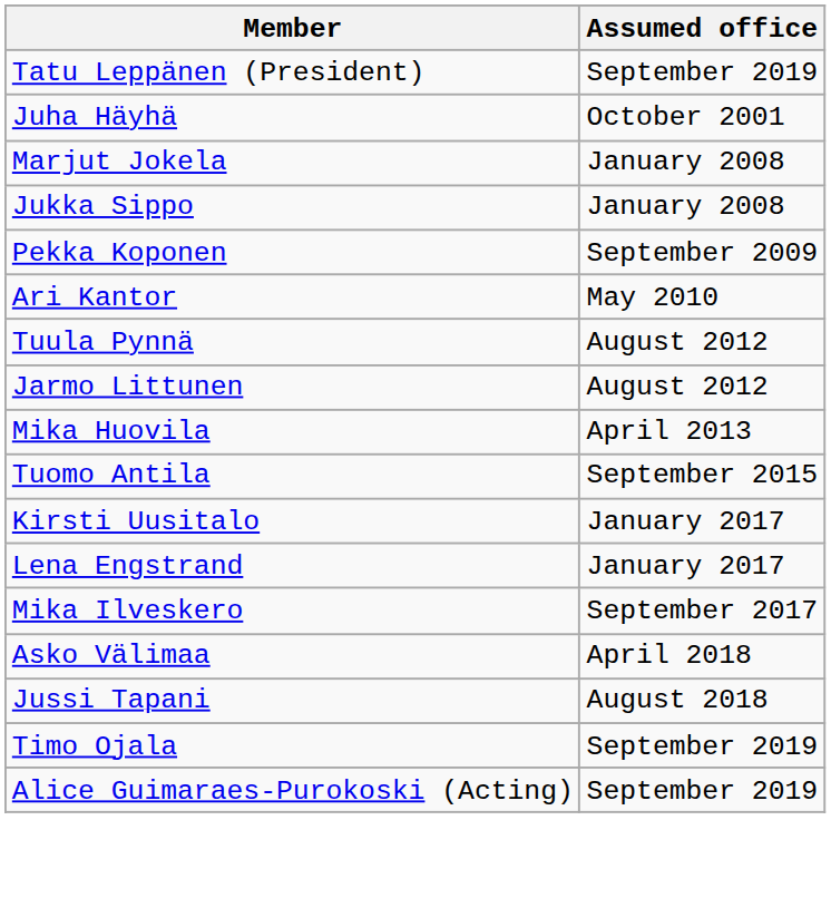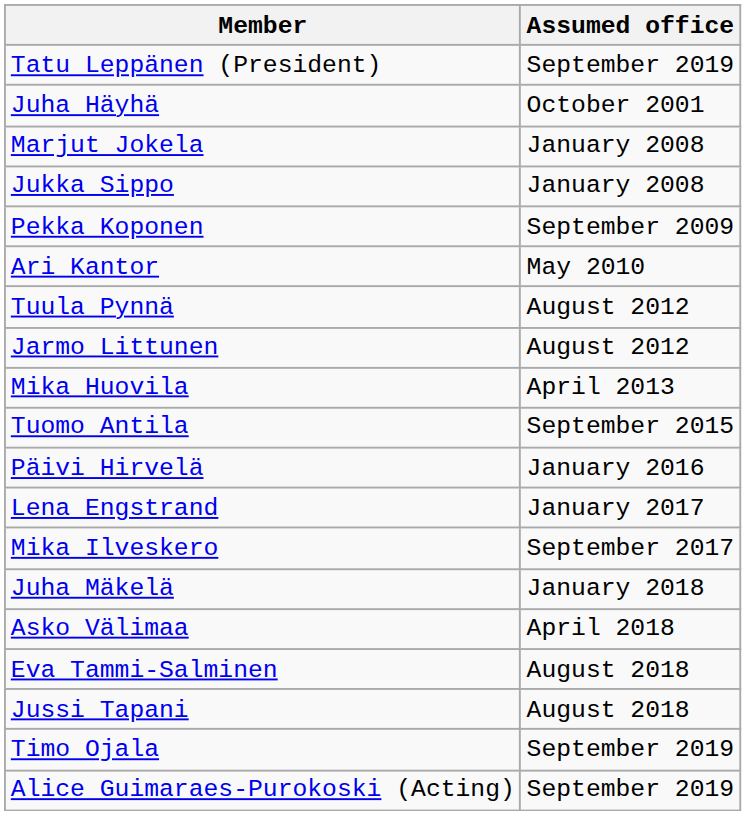 <table class="wikitable sortable">
 <tr>
 <th>Member</th>
 <th>Assumed office</th>
 </tr>
 <tr>
 <td><a href='#'>Tatu Leppänen</a> (President)</td>
 <td>September 2019</td>
 </tr>
 <tr>
 <td><a href='#'>Juha Häyhä</a></td>
 <td>October 2001</td>
 </tr>
 <tr>
 <td><a href='#'>Marjut Jokela</a></td>
 <td>January 2008</td>
 </tr>
 <tr>
 <td><a href='#'>Jukka Sippo</a></td>
 <td>January 2008</td>
 </tr>
 <tr>
 <td><a href='#'>Pekka Koponen</a></td>
 <td>September 2009</td>
 </tr>
 <tr>
 <td><a href='#'>Ari Kantor</a></td>
 <td>May 2010</td>
 </tr>
 <tr>
 <td><a href='#'>Tuula Pynnä</a></td>
 <td>August 2012</td>
 </tr>
 <tr>
 <td><a href='#'>Jarmo Littunen</a></td>
 <td>August 2012</td>
 </tr>
 <tr>
 <td><a href='#'>Mika Huovila</a></td>
 <td>April 2013</td>
 </tr>
 <tr>
 <td><a href='#'>Tuomo Antila</a></td>
 <td>September 2015</td>
 </tr>
 <tr>
-<td><a href='#'>Kirsti Uusitalo</a></td>
-<td>January 2017</td>
+<td><a href='#'>Päivi Hirvelä</a></td>
+<td>January 2016</td>
 </tr>
 <tr>
 <td><a href='#'>Lena Engstrand</a></td>
 <td>January 2017</td>
 </tr>
 <tr>
 <td><a href='#'>Mika Ilveskero</a></td>
 <td>September 2017</td>
 </tr>
 <tr>
+<td><a href='#'>Juha Mäkelä</a></td>
+<td>January 2018</td>
+</tr>
+<tr>
 <td><a href='#'>Asko Välimaa</a></td>
 <td>April 2018</td>
+</tr>
+<tr>
+<td><a href='#'>Eva Tammi-Salminen</a></td>
+<td>August 2018</td>
 </tr>
 <tr>
 <td><a href='#'>Jussi Tapani</a></td>
 <td>August 2018</td>
 </tr>
 <tr>
 <td><a href='#'>Timo Ojala</a></td>
 <td>September 2019</td>
 </tr>
 <tr>
 <td><a href='#'>Alice Guimaraes-Purokoski</a> (Acting)</td>
 <td>September 2019</td>
 </tr>
 </table>
